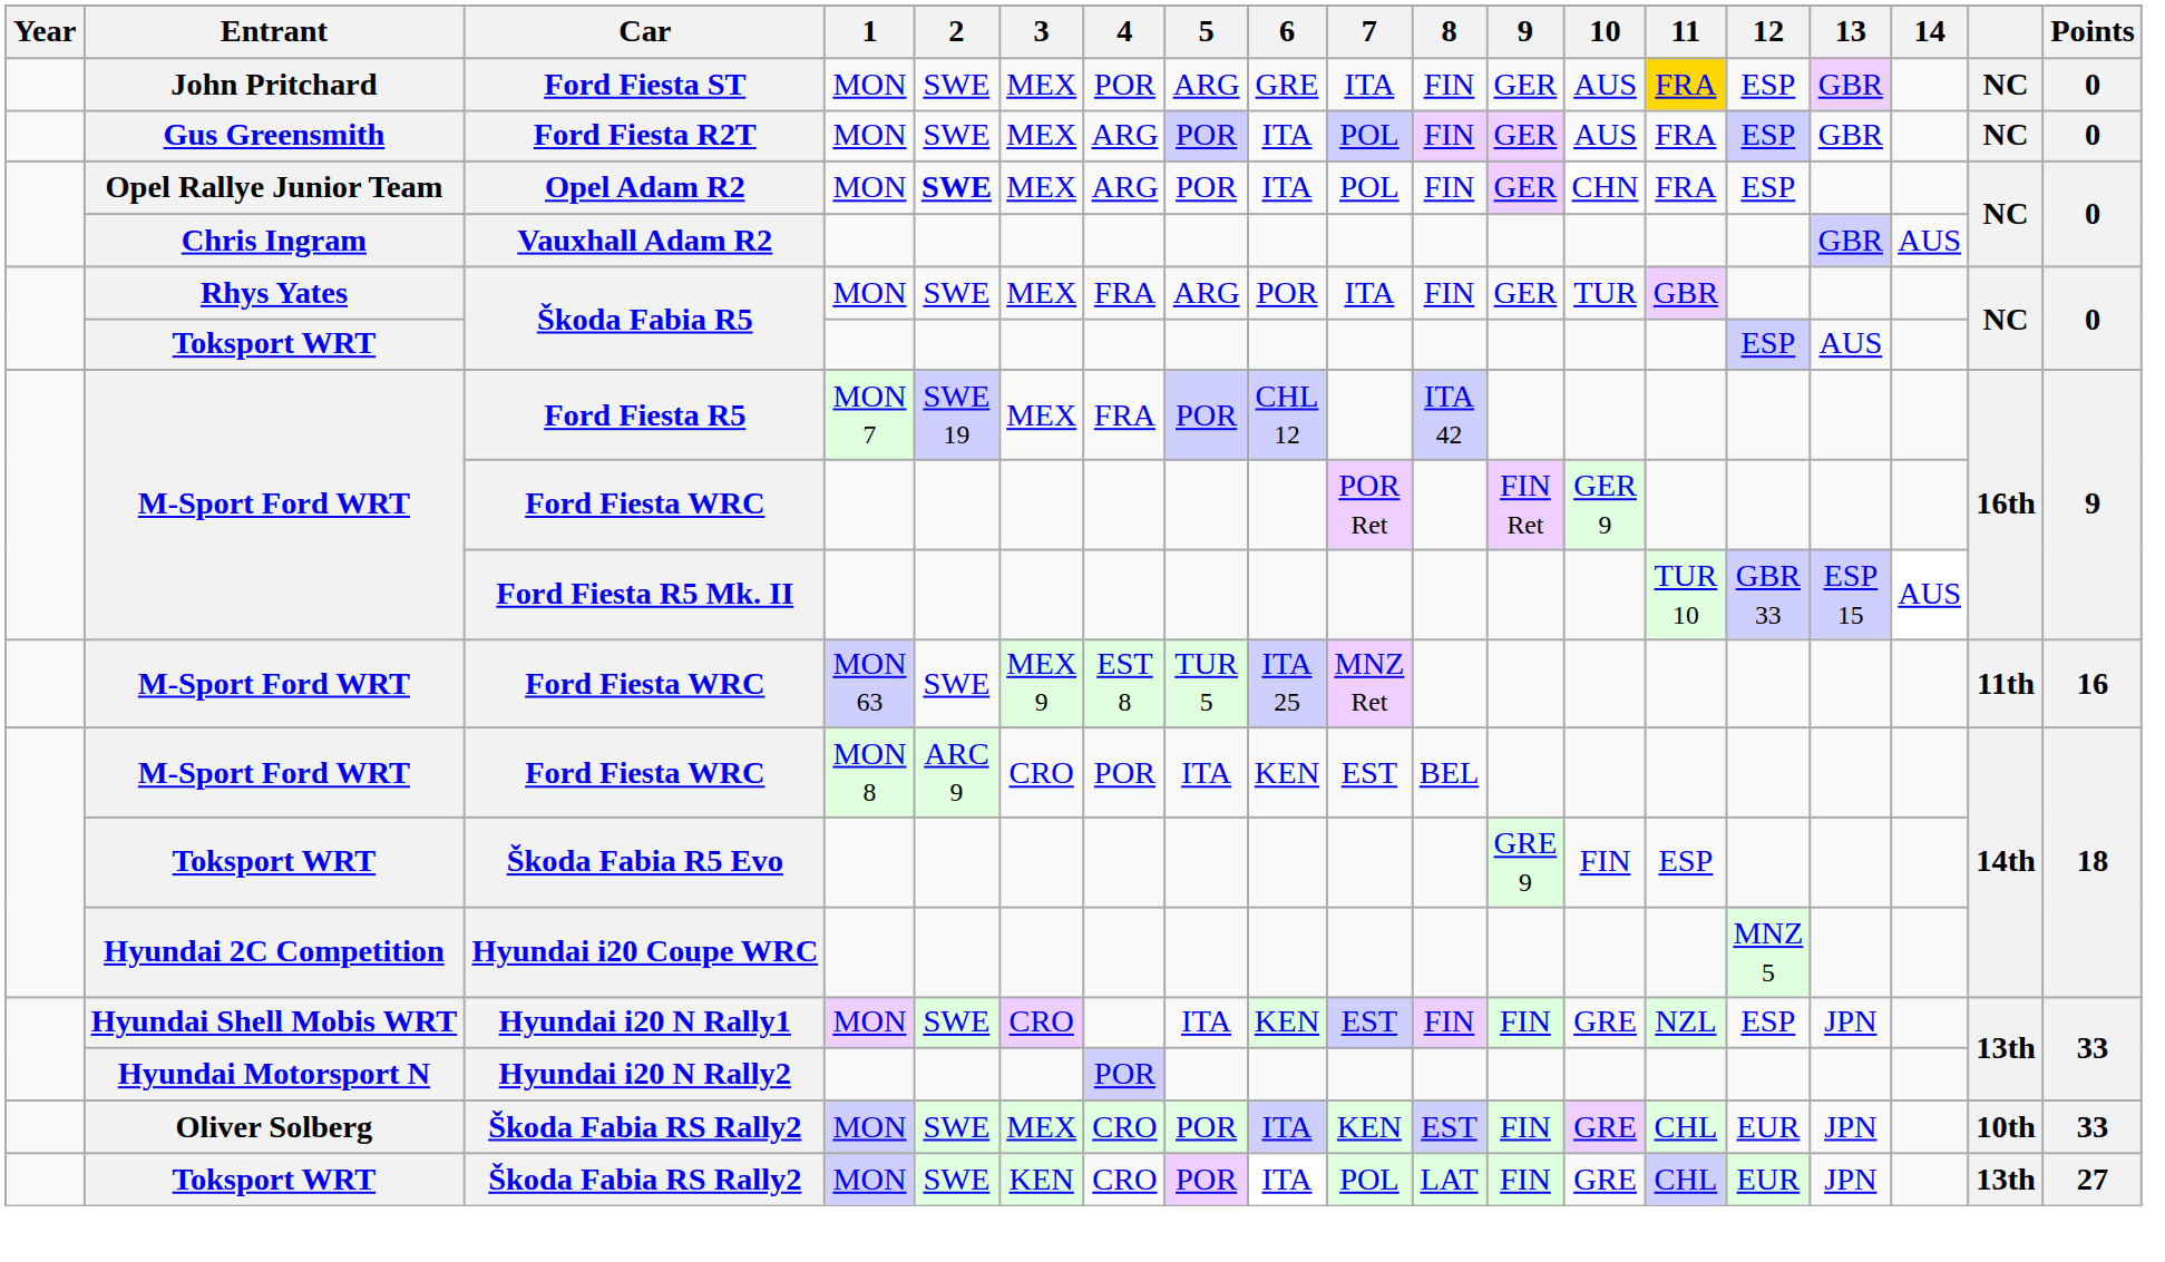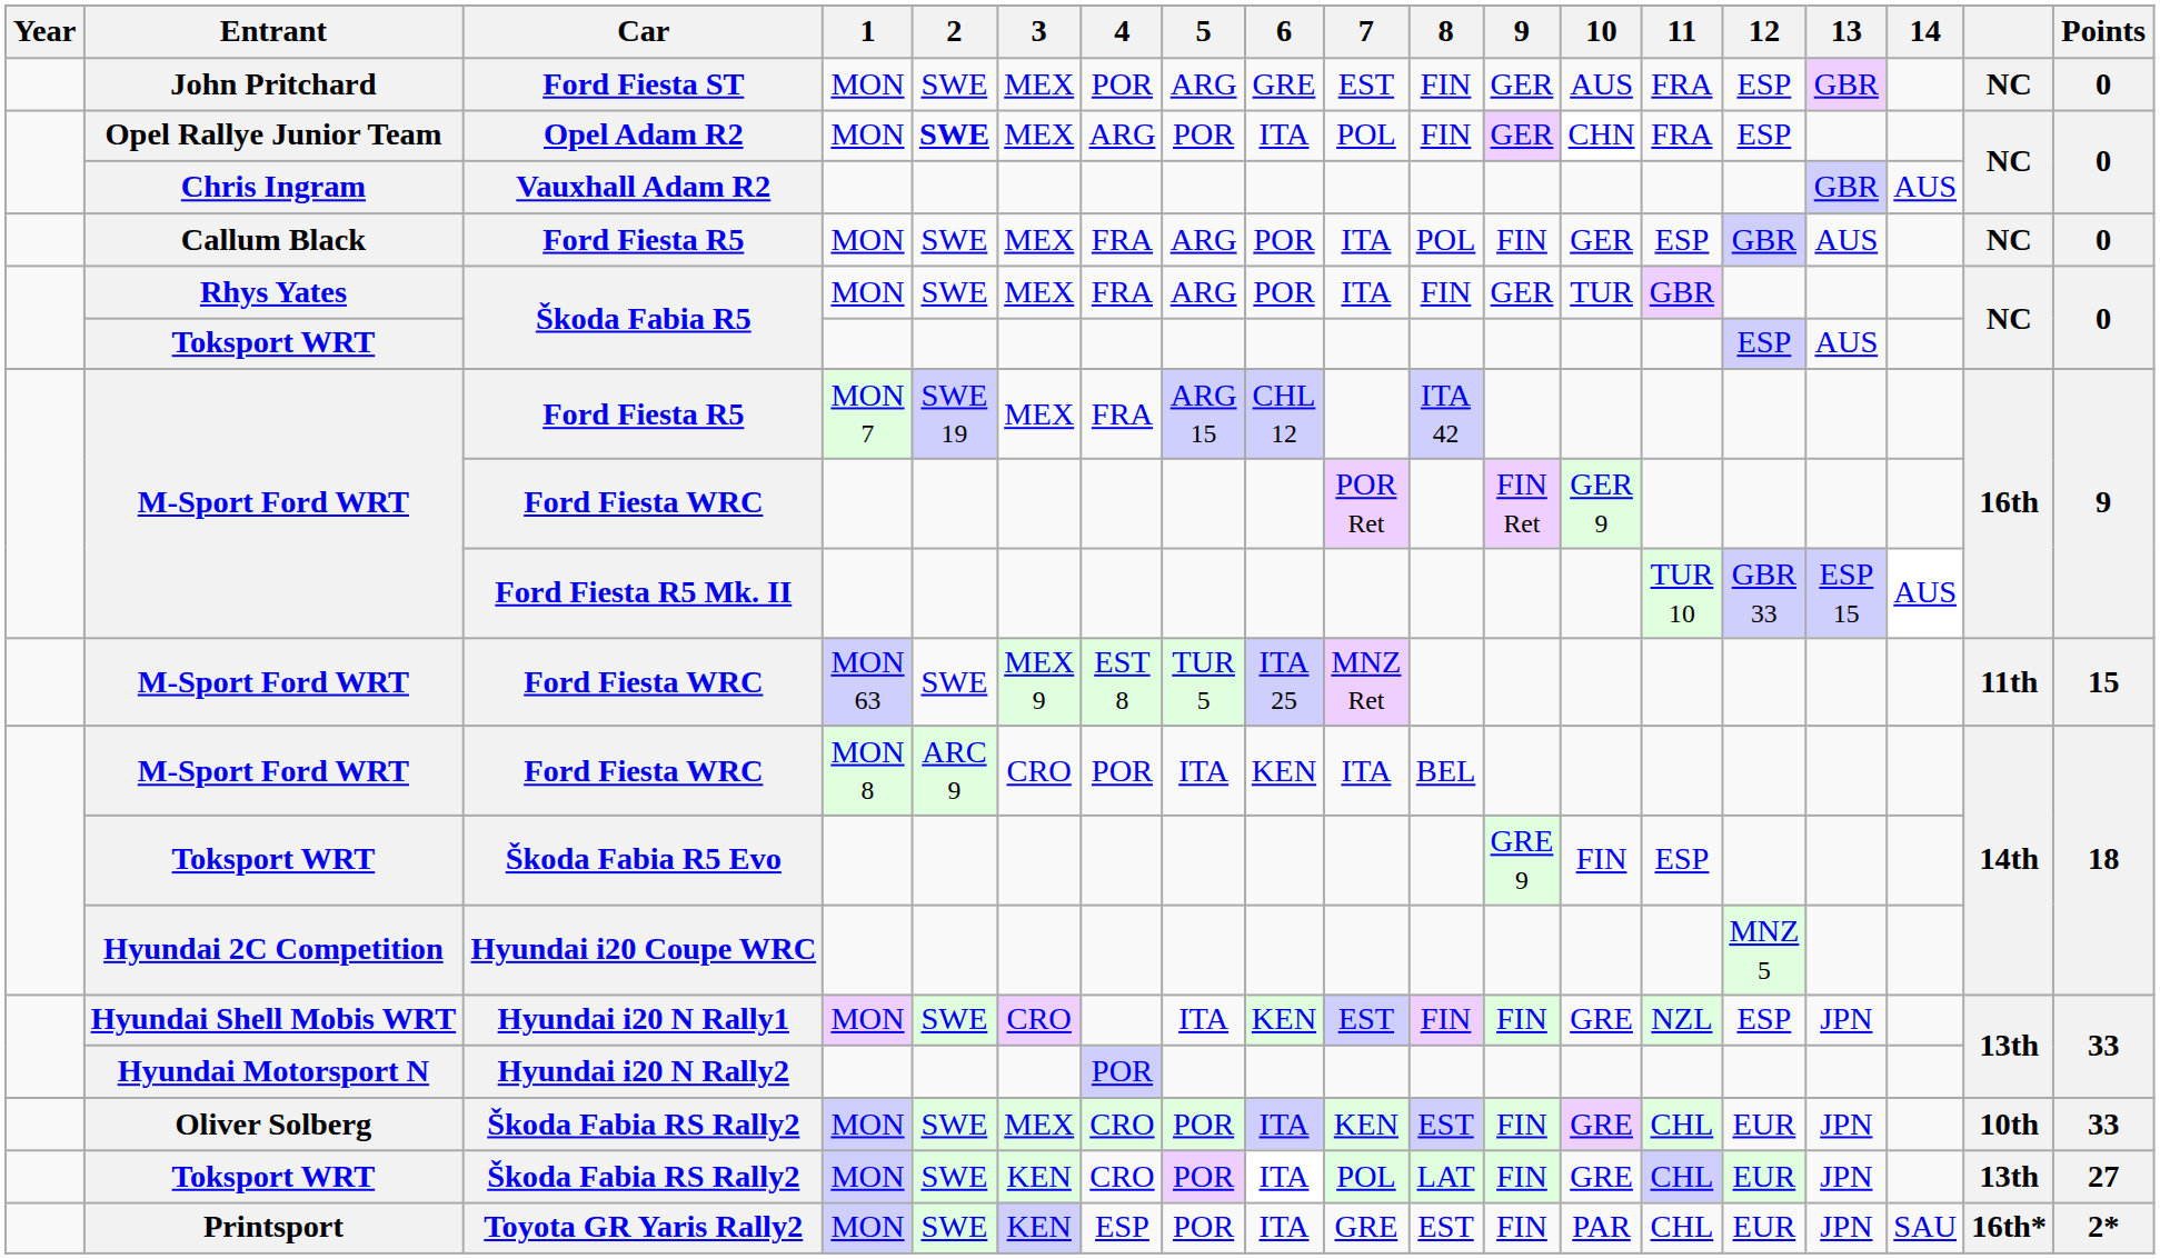 <table class="wikitable" style="text-align:center; font-size:90%;">
 <tr>
 <th>Year</th>
 <th>Entrant</th>
 <th>Car</th>
 <th>1</th>
 <th>2</th>
 <th>3</th>
 <th>4</th>
 <th>5</th>
 <th>6</th>
 <th>7</th>
 <th>8</th>
 <th>9</th>
 <th>10</th>
 <th>11</th>
 <th>12</th>
 <th>13</th>
 <th>14</th>
 <th></th>
 <th>Points</th>
 </tr>
 <tr>
 <td></td>
 <th>John Pritchard</th>
 <th><a href='#'>Ford Fiesta ST</a></th>
 <td><a href='#'>MON</a></td>
 <td><a href='#'>SWE</a></td>
 <td><a href='#'>MEX</a></td>
 <td><a href='#'>POR</a></td>
 <td><a href='#'>ARG</a></td>
 <td><a href='#'>GRE</a></td>
-<td><a href='#'>ITA</a></td>
+<td><a href='#'>EST</a></td>
 <td><a href='#'>FIN</a></td>
 <td><a href='#'>GER</a></td>
 <td><a href='#'>AUS</a></td>
-<td style="background: gold;"><a href='#'>FRA</a></td>
+<td><a href='#'>FRA</a></td>
 <td><a href='#'>ESP</a></td>
 <td style="background:#EFCFFF;"><a href='#'>GBR</a><br></td>
-<td></td>
-<th>NC</th>
-<th>0</th>
-</tr>
-<tr>
-<td></td>
-<th><a href='#'>Gus Greensmith</a></th>
-<th><a href='#'>Ford Fiesta R2T</a></th>
-<td><a href='#'>MON</a></td>
-<td><a href='#'>SWE</a></td>
-<td><a href='#'>MEX</a></td>
-<td><a href='#'>ARG</a></td>
-<td style="background:#CFCFFF;"><a href='#'>POR</a><br></td>
-<td><a href='#'>ITA</a></td>
-<td style="background:#CFCFFF;"><a href='#'>POL</a><br></td>
-<td style="background:#EFCFFF;"><a href='#'>FIN</a><br></td>
-<td style="background:#EFCFFF;"><a href='#'>GER</a><br></td>
-<td><a href='#'>AUS</a></td>
-<td><a href='#'>FRA</a></td>
-<td style="background:#CFCFFF;"><a href='#'>ESP</a><br></td>
-<td><a href='#'>GBR</a></td>
 <td></td>
 <th>NC</th>
 <th>0</th>
 </tr>
 <tr>
 <td rowspan="2"></td>
 <th>Opel Rallye Junior Team</th>
 <th><a href='#'>Opel Adam R2</a></th>
 <td><a href='#'>MON</a></td>
 <td><strong><a href='#'>SWE</a></strong></td>
 <td><a href='#'>MEX</a></td>
 <td><a href='#'>ARG</a></td>
 <td><a href='#'>POR</a></td>
 <td><a href='#'>ITA</a></td>
 <td><a href='#'>POL</a></td>
 <td><a href='#'>FIN</a></td>
 <td style="background:#EFCFFF;"><a href='#'>GER</a><br></td>
 <td style="background:#FFFFFF;"><a href='#'>CHN</a><br></td>
 <td><a href='#'>FRA</a></td>
 <td><a href='#'>ESP</a></td>
 <td></td>
 <td></td>
 <th rowspan="2">NC</th>
 <th rowspan="2">0</th>
 </tr>
 <tr>
 <th><a href='#'>Chris Ingram</a></th>
 <th><a href='#'>Vauxhall Adam R2</a></th>
 <td></td>
 <td></td>
 <td></td>
 <td></td>
 <td></td>
 <td></td>
 <td></td>
 <td></td>
 <td></td>
 <td></td>
 <td></td>
 <td></td>
 <td style="background:#CFCFFF;"><a href='#'>GBR</a><br></td>
 <td><a href='#'>AUS</a></td>
+</tr>
+<tr>
+<td></td>
+<th>Callum Black</th>
+<th><a href='#'>Ford Fiesta R5</a></th>
+<td><a href='#'>MON</a></td>
+<td><a href='#'>SWE</a></td>
+<td><a href='#'>MEX</a></td>
+<td><a href='#'>FRA</a></td>
+<td><a href='#'>ARG</a></td>
+<td><a href='#'>POR</a></td>
+<td><a href='#'>ITA</a></td>
+<td><a href='#'>POL</a></td>
+<td><a href='#'>FIN</a></td>
+<td><a href='#'>GER</a></td>
+<td><a href='#'>ESP</a></td>
+<td style="background:#CFCFFF;"><a href='#'>GBR</a><br></td>
+<td><a href='#'>AUS</a></td>
+<td></td>
+<th>NC</th>
+<th>0</th>
 </tr>
 <tr>
 <td rowspan="2"></td>
 <th><a href='#'>Rhys Yates</a></th>
 <th rowspan="2"><a href='#'>Škoda Fabia R5</a></th>
 <td><a href='#'>MON</a></td>
 <td><a href='#'>SWE</a></td>
 <td><a href='#'>MEX</a></td>
 <td><a href='#'>FRA</a></td>
 <td><a href='#'>ARG</a></td>
 <td><a href='#'>POR</a></td>
 <td><a href='#'>ITA</a></td>
 <td><a href='#'>FIN</a></td>
 <td><a href='#'>GER</a></td>
 <td><a href='#'>TUR</a></td>
 <td style="background:#EFCFFF"><a href='#'>GBR</a><br></td>
 <td></td>
 <td></td>
 <td></td>
 <th rowspan="2">NC</th>
 <th rowspan="2">0</th>
 </tr>
 <tr>
 <th><a href='#'>Toksport WRT</a></th>
 <td></td>
 <td></td>
 <td></td>
 <td></td>
 <td></td>
 <td></td>
 <td></td>
 <td></td>
 <td></td>
 <td></td>
 <td></td>
 <td style="background:#CFCFFF"><a href='#'>ESP</a><br></td>
 <td><a href='#'>AUS</a></td>
 <td></td>
 </tr>
 <tr>
 <td rowspan="3"></td>
 <th rowspan="3"><a href='#'>M-Sport Ford WRT</a></th>
 <th><a href='#'>Ford Fiesta R5</a></th>
 <td style="background:#DFFFDF;"><a href='#'>MON</a><br><small>7</small></td>
 <td style="background:#CFCFFF;"><a href='#'>SWE</a><br><small>19</small></td>
 <td><a href='#'>MEX</a></td>
 <td><a href='#'>FRA</a></td>
-<td style="background:#CFCFFF;"><a href='#'>POR</a><br></td>
+<td style="background:#CFCFFF;"><a href='#'>ARG</a><br><small>15</small></td>
 <td style="background:#CFCFFF;"><a href='#'>CHL</a><br><small>12</small></td>
 <td></td>
 <td style="background:#CFCFFF;"><a href='#'>ITA</a><br><small>42</small></td>
 <td></td>
 <td></td>
 <td></td>
 <td></td>
 <td></td>
 <td></td>
 <th rowspan="3">16th</th>
 <th rowspan="3">9</th>
 </tr>
 <tr>
 <th><a href='#'>Ford Fiesta WRC</a></th>
 <td></td>
 <td></td>
 <td></td>
 <td></td>
 <td></td>
 <td></td>
 <td style="background:#EFCFFF;"><a href='#'>POR</a><br><small>Ret</small></td>
 <td></td>
 <td style="background:#EFCFFF;"><a href='#'>FIN</a><br><small>Ret</small></td>
 <td style="background:#DFFFDF;"><a href='#'>GER</a><br><small>9</small></td>
 <td></td>
 <td></td>
 <td></td>
 <td></td>
 </tr>
 <tr>
 <th><a href='#'>Ford Fiesta R5 Mk. II</a></th>
 <td></td>
 <td></td>
 <td></td>
 <td></td>
 <td></td>
 <td></td>
 <td></td>
 <td></td>
 <td></td>
 <td></td>
 <td style="background:#DFFFDF;"><a href='#'>TUR</a><br><small>10</small></td>
 <td style="background:#CFCFFF;"><a href='#'>GBR</a><br><small>33</small></td>
 <td style="background:#CFCFFF;"><a href='#'>ESP</a><br><small>15</small></td>
 <td style="background:#FFFFFF;"><a href='#'>AUS</a><br></td>
 </tr>
 <tr>
 <td></td>
 <th><a href='#'>M-Sport Ford WRT</a></th>
 <th><a href='#'>Ford Fiesta WRC</a></th>
 <td style="background:#CFCFFF;"><a href='#'>MON</a><br><small>63</small></td>
 <td><a href='#'>SWE</a></td>
 <td style="background:#DFFFDF;"><a href='#'>MEX</a><br><small>9</small></td>
 <td style="background:#DFFFDF;"><a href='#'>EST</a><br><small>8</small></td>
 <td style="background:#DFFFDF;"><a href='#'>TUR</a><br><small>5</small></td>
 <td style="background:#CFCFFF;"><a href='#'>ITA</a><br><small>25</small></td>
 <td style="background:#EFCFFF;"><a href='#'>MNZ</a><br><small>Ret</small></td>
 <td></td>
 <td></td>
 <td></td>
 <td></td>
 <td></td>
 <td></td>
 <td></td>
 <th>11th</th>
-<th>16</th>
+<th>15</th>
 </tr>
 <tr>
 <td rowspan="3"></td>
 <th><a href='#'>M-Sport Ford WRT</a></th>
 <th><a href='#'>Ford Fiesta WRC</a></th>
 <td style="background:#DFFFDF;"><a href='#'>MON</a><br><small>8</small></td>
 <td style="background:#DFFFDF;"><a href='#'>ARC</a><br><small>9</small></td>
 <td><a href='#'>CRO</a></td>
 <td><a href='#'>POR</a></td>
 <td><a href='#'>ITA</a></td>
 <td><a href='#'>KEN</a></td>
-<td><a href='#'>EST</a></td>
+<td><a href='#'>ITA</a></td>
 <td><a href='#'>BEL</a></td>
 <td></td>
 <td></td>
 <td></td>
 <td></td>
 <td></td>
 <td></td>
 <th rowspan="3">14th</th>
 <th rowspan="3">18</th>
 </tr>
 <tr>
 <th><a href='#'>Toksport WRT</a></th>
 <th><a href='#'>Škoda Fabia R5 Evo</a></th>
 <td></td>
 <td></td>
 <td></td>
 <td></td>
 <td></td>
 <td></td>
 <td></td>
 <td></td>
 <td style="background:#DFFFDF;"><a href='#'>GRE</a><br><small>9</small></td>
 <td><a href='#'>FIN</a></td>
 <td><a href='#'>ESP</a></td>
 <td></td>
 <td></td>
 <td></td>
 </tr>
 <tr>
 <th><a href='#'>Hyundai 2C Competition</a></th>
 <th><a href='#'>Hyundai i20 Coupe WRC</a></th>
 <td></td>
 <td></td>
 <td></td>
 <td></td>
 <td></td>
 <td></td>
 <td></td>
 <td></td>
 <td></td>
 <td></td>
 <td></td>
 <td style="background:#DFFFDF;"><a href='#'>MNZ</a><br><small>5</small></td>
 <td></td>
 <td></td>
 </tr>
 <tr>
 <td rowspan="2"></td>
 <th><a href='#'>Hyundai Shell Mobis WRT</a></th>
 <th><a href='#'>Hyundai i20 N Rally1</a></th>
 <td style="background:#EFCFFF;"><a href='#'>MON</a><br></td>
 <td style="background:#DFFFDF;"><a href='#'>SWE</a><br></td>
 <td style="background:#EFCFFF;"><a href='#'>CRO</a><br></td>
 <td></td>
 <td><a href='#'>ITA</a></td>
 <td style="background:#DFFFDF;"><a href='#'>KEN</a><br></td>
 <td style="background:#CFCFFF"><a href='#'>EST</a><br></td>
 <td style="background:#EFCFFF;"><a href='#'>FIN</a><br></td>
 <td style="background:#DFFFDF"><a href='#'>FIN</a><br></td>
 <td><a href='#'>GRE</a></td>
 <td style="background:#DFFFDF;"><a href='#'>NZL</a><br></td>
 <td><a href='#'>ESP</a></td>
 <td><a href='#'>JPN</a></td>
 <td></td>
 <th rowspan="2">13th</th>
 <th rowspan="2">33</th>
 </tr>
 <tr>
 <th><a href='#'>Hyundai Motorsport N</a></th>
 <th><a href='#'>Hyundai i20 N Rally2</a></th>
 <td></td>
 <td></td>
 <td></td>
 <td style="background:#CFCFFF"><a href='#'>POR</a><br></td>
 <td></td>
 <td></td>
 <td></td>
 <td></td>
 <td></td>
 <td></td>
 <td></td>
 <td></td>
 <td></td>
 <td></td>
 </tr>
 <tr>
 <td></td>
 <th>Oliver Solberg</th>
 <th><a href='#'>Škoda Fabia RS Rally2</a></th>
 <td style="background:#CFCFFF"><a href='#'>MON</a><br></td>
 <td style="background:#DFFFDF"><a href='#'>SWE</a><br></td>
 <td style="background:#DFFFDF"><a href='#'>MEX</a><br></td>
 <td style="background:#DFFFDF"><a href='#'>CRO</a><br></td>
 <td style="background:#DFFFDF"><a href='#'>POR</a><br></td>
 <td style="background:#CFCFFF"><a href='#'>ITA</a> <br></td>
 <td style="background:#DFFFDF"><a href='#'>KEN</a><br></td>
 <td style="background:#CFCFFF"><a href='#'>EST</a><br></td>
 <td style="background:#DFFFDF"><a href='#'>FIN</a><br></td>
 <td style="background:#EFCFFF;"><a href='#'>GRE</a><br></td>
 <td style="background:#DFFFDF"><a href='#'>CHL</a><br></td>
 <td><a href='#'>EUR</a></td>
 <td><a href='#'>JPN</a></td>
 <td></td>
 <th>10th</th>
 <th>33</th>
 </tr>
 <tr>
 <td></td>
 <th><a href='#'>Toksport WRT</a></th>
 <th><a href='#'>Škoda Fabia RS Rally2</a></th>
 <td style="background:#CFCFFF;"><a href='#'>MON</a><br></td>
 <td style="background:#DFFFDF;"><a href='#'>SWE</a><br></td>
 <td style="background:#DFFFDF;"><a href='#'>KEN</a><br></td>
 <td><a href='#'>CRO</a></td>
 <td style="background:#EFCFFF;"><a href='#'>POR</a><br></td>
 <td style="background:#FFFFFF;"><a href='#'>ITA</a><br></td>
 <td style="background:#DFFFDF;"><a href='#'>POL</a><br></td>
 <td style="background:#DFFFDF;"><a href='#'>LAT</a><br></td>
 <td style="background:#DFFFDF;"><a href='#'>FIN</a><br></td>
 <td><a href='#'>GRE</a></td>
 <td style="background:#CFCFFF;"><a href='#'>CHL</a><br></td>
 <td style="background:#DFFFDF;"><a href='#'>EUR</a><br></td>
 <td><a href='#'>JPN</a></td>
 <td></td>
 <th>13th</th>
 <th>27</th>
 </tr>
+<tr>
+<td></td>
+<th>Printsport</th>
+<th><a href='#'>Toyota GR Yaris Rally2</a></th>
+<td style="background:#CFCFFF;"><a href='#'>MON</a><br></td>
+<td style="background:#DFFFDF;"><a href='#'>SWE</a><br></td>
+<td style="background:#CFCFFF;"><a href='#'>KEN</a><br></td>
+<td><a href='#'>ESP</a></td>
+<td><a href='#'>POR</a></td>
+<td><a href='#'>ITA</a></td>
+<td><a href='#'>GRE</a></td>
+<td><a href='#'>EST</a></td>
+<td><a href='#'>FIN</a></td>
+<td><a href='#'>PAR</a></td>
+<td><a href='#'>CHL</a></td>
+<td><a href='#'>EUR</a></td>
+<td><a href='#'>JPN</a></td>
+<td><a href='#'>SAU</a></td>
+<th>16th*</th>
+<th>2*</th>
+</tr>
 </table>
